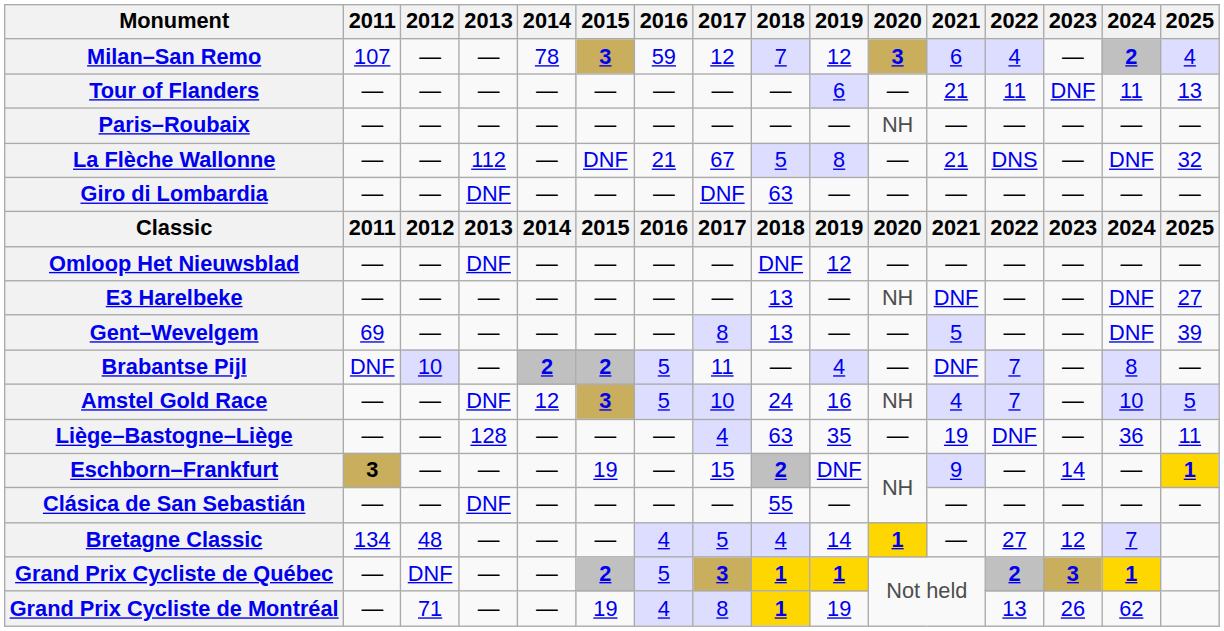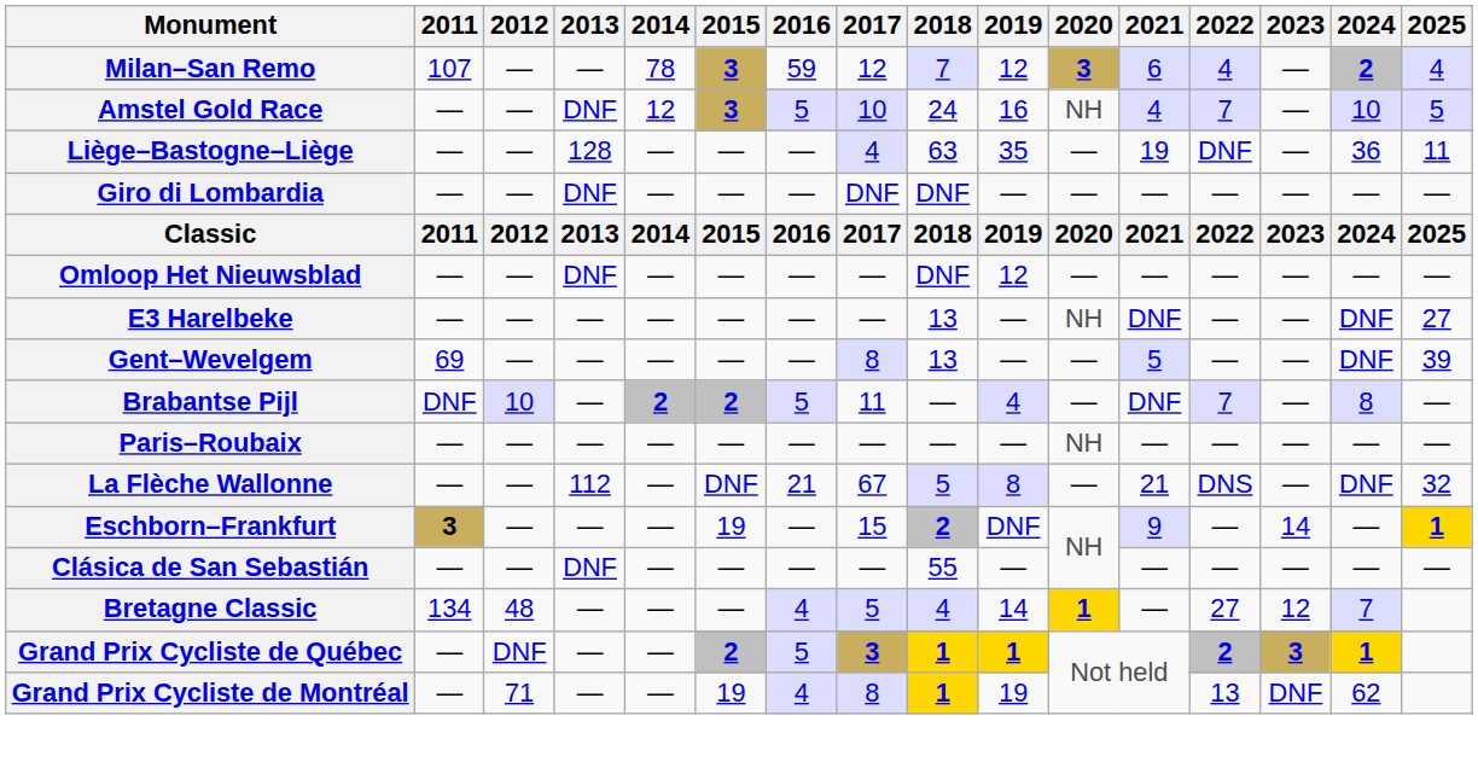 <table class="wikitable plainrowheaders">
 <tr>
 <th>Monument</th>
 <th scope="col">2011</th>
 <th scope="col">2012</th>
 <th scope="col">2013</th>
 <th scope="col">2014</th>
 <th scope="col">2015</th>
 <th scope="col">2016</th>
 <th scope="col">2017</th>
 <th scope="col">2018</th>
 <th scope="col">2019</th>
 <th scope="col">2020</th>
 <th scope="col">2021</th>
 <th scope="col">2022</th>
 <th scope="col">2023</th>
 <th scope="col">2024</th>
 <th scope="col">2025</th>
 </tr>
 <tr style="text-align:center;">
 <th scope="row"><a href='#'>Milan–San Remo</a></th>
 <td><a href='#'>107</a></td>
 <td>—</td>
 <td>—</td>
 <td><a href='#'>78</a></td>
 <td style="background:#C9AE5D;"><a href='#'><strong>3</strong></a></td>
 <td><a href='#'>59</a></td>
 <td><a href='#'>12</a></td>
 <td style="background:#ddf;"><a href='#'>7</a></td>
 <td><a href='#'>12</a></td>
 <td style="background:#C9AE5D;"><a href='#'><strong>3</strong></a></td>
 <td style="background:#ddf;"><a href='#'>6</a></td>
 <td style="background:#ddf;"><a href='#'>4</a></td>
 <td>—</td>
 <td style="background:silver ;"><a href='#'><strong>2</strong></a></td>
 <td style="background:#ddf;"><a href='#'>4</a></td>
 </tr>
 <tr style="text-align:center;">
-<th scope="row"><a href='#'>Tour of Flanders</a></th>
+<th scope="row"><a href='#'>Amstel Gold Race</a></th>
+<td>—</td>
+<td>—</td>
+<td><a href='#'>DNF</a></td>
+<td><a href='#'>12</a></td>
+<td style="background:#C9AE5D;"><a href='#'><strong>3</strong></a></td>
+<td style="background:#ddf;"><a href='#'>5</a></td>
+<td style="background:#ddf;"><a href='#'>10</a></td>
+<td><a href='#'>24</a></td>
+<td><a href='#'>16</a></td>
+<td style="color:#4d4d4d;">NH</td>
+<td style="background:#ddf;"><a href='#'>4</a></td>
+<td style="background:#ddf;"><a href='#'>7</a></td>
+<td>—</td>
+<td style="background:#ddf;"><a href='#'>10</a></td>
+<td style="background:#ddf;"><a href='#'>5</a></td>
+</tr>
+<tr style="text-align:center;">
+<th scope="row"><a href='#'>Liège–Bastogne–Liège</a></th>
+<td>—</td>
+<td>—</td>
+<td><a href='#'>128</a></td>
 <td>—</td>
 <td>—</td>
 <td>—</td>
+<td style="background:#ddf;"><a href='#'>4</a></td>
+<td><a href='#'>63</a></td>
+<td><a href='#'>35</a></td>
 <td>—</td>
+<td><a href='#'>19</a></td>
+<td><a href='#'>DNF</a></td>
 <td>—</td>
-<td>—</td>
-<td>—</td>
-<td>—</td>
-<td style="background:#ddf;"><a href='#'>6</a></td>
-<td>—</td>
-<td><a href='#'>21</a></td>
+<td><a href='#'>36</a></td>
 <td><a href='#'>11</a></td>
-<td><a href='#'>DNF</a></td>
-<td><a href='#'>11</a></td>
-<td><a href='#'>13</a></td>
-</tr>
-<tr style="text-align:center;">
-<th scope="row"><a href='#'>Paris–Roubaix</a></th>
-<td>—</td>
-<td>—</td>
-<td>—</td>
-<td>—</td>
-<td>—</td>
-<td>—</td>
-<td>—</td>
-<td>—</td>
-<td>—</td>
-<td style="color:#4d4d4d;">NH</td>
-<td>—</td>
-<td>—</td>
-<td>—</td>
-<td>—</td>
-<td>—</td>
-</tr>
-<tr style="text-align:center;">
-<th scope="row"><a href='#'>La Flèche Wallonne</a></th>
-<td>—</td>
-<td>—</td>
-<td><a href='#'>112</a></td>
-<td>—</td>
-<td><a href='#'>DNF</a></td>
-<td><a href='#'>21</a></td>
-<td><a href='#'>67</a></td>
-<td style="background:#ddf;"><a href='#'>5</a></td>
-<td style="background:#ddf;"><a href='#'>8</a></td>
-<td>—</td>
-<td><a href='#'>21</a></td>
-<td><a href='#'>DNS</a></td>
-<td>—</td>
-<td><a href='#'>DNF</a></td>
-<td><a href='#'>32</a></td>
 </tr>
 <tr style="text-align:center;">
 <th scope="row"><a href='#'>Giro di Lombardia</a></th>
 <td>—</td>
 <td>—</td>
 <td><a href='#'>DNF</a></td>
 <td>—</td>
 <td>—</td>
 <td>—</td>
 <td><a href='#'>DNF</a></td>
-<td><a href='#'>63</a></td>
+<td><a href='#'>DNF</a></td>
 <td>—</td>
 <td>—</td>
 <td>—</td>
 <td>—</td>
 <td>—</td>
 <td>—</td>
 <td>—</td>
 </tr>
 <tr>
 <th>Classic</th>
 <th scope="col">2011</th>
 <th scope="col">2012</th>
 <th scope="col">2013</th>
 <th scope="col">2014</th>
 <th scope="col">2015</th>
 <th scope="col">2016</th>
 <th scope="col">2017</th>
 <th scope="col">2018</th>
 <th scope="col">2019</th>
 <th scope="col">2020</th>
 <th scope="col">2021</th>
 <th scope="col">2022</th>
 <th scope="col">2023</th>
 <th scope="col">2024</th>
 <th scope="col">2025</th>
 </tr>
 <tr style="text-align:center;">
 <th scope="row"><a href='#'>Omloop Het Nieuwsblad</a></th>
 <td>—</td>
 <td>—</td>
 <td><a href='#'>DNF</a></td>
 <td>—</td>
 <td>—</td>
 <td>—</td>
 <td>—</td>
 <td><a href='#'>DNF</a></td>
 <td><a href='#'>12</a></td>
 <td>—</td>
 <td>—</td>
 <td>—</td>
 <td>—</td>
 <td>—</td>
 <td>—</td>
 </tr>
 <tr style="text-align:center;">
 <th scope="row"><a href='#'>E3 Harelbeke</a></th>
 <td>—</td>
 <td>—</td>
 <td>—</td>
 <td>—</td>
 <td>—</td>
 <td>—</td>
 <td>—</td>
 <td><a href='#'>13</a></td>
 <td>—</td>
 <td style="color:#4d4d4d;">NH</td>
 <td><a href='#'>DNF</a></td>
 <td>—</td>
 <td>—</td>
 <td><a href='#'>DNF</a></td>
 <td><a href='#'>27</a></td>
 </tr>
 <tr style="text-align:center;">
 <th scope="row"><a href='#'>Gent–Wevelgem</a></th>
 <td><a href='#'>69</a></td>
 <td>—</td>
 <td>—</td>
 <td>—</td>
 <td>—</td>
 <td>—</td>
 <td style="background:#ddf;"><a href='#'>8</a></td>
 <td><a href='#'>13</a></td>
 <td>—</td>
 <td>—</td>
 <td style="background:#ddf;"><a href='#'>5</a></td>
 <td>—</td>
 <td>—</td>
 <td><a href='#'>DNF</a></td>
 <td><a href='#'>39</a></td>
 </tr>
 <tr style="text-align:center;">
 <th scope="row"><a href='#'>Brabantse Pijl</a></th>
 <td><a href='#'>DNF</a></td>
 <td style="background:#ddf;"><a href='#'>10</a></td>
 <td>—</td>
 <td style="background:silver;"><a href='#'><strong>2</strong></a></td>
 <td style="background:silver;"><a href='#'><strong>2</strong></a></td>
 <td style="background:#ddf;"><a href='#'>5</a></td>
 <td><a href='#'>11</a></td>
 <td>—</td>
 <td style="background:#ddf;"><a href='#'>4</a></td>
 <td>—</td>
 <td><a href='#'>DNF</a></td>
 <td style="background:#ddf;"><a href='#'>7</a></td>
 <td>—</td>
 <td style="background:#ddf;"><a href='#'>8</a></td>
 <td>—</td>
 </tr>
 <tr style="text-align:center;">
-<th scope="row"><a href='#'>Amstel Gold Race</a></th>
-<td>—</td>
-<td>—</td>
-<td><a href='#'>DNF</a></td>
-<td><a href='#'>12</a></td>
-<td style="background:#C9AE5D;"><a href='#'><strong>3</strong></a></td>
-<td style="background:#ddf;"><a href='#'>5</a></td>
-<td style="background:#ddf;"><a href='#'>10</a></td>
-<td><a href='#'>24</a></td>
-<td><a href='#'>16</a></td>
-<td style="color:#4d4d4d;">NH</td>
-<td style="background:#ddf;"><a href='#'>4</a></td>
-<td style="background:#ddf;"><a href='#'>7</a></td>
-<td>—</td>
-<td style="background:#ddf;"><a href='#'>10</a></td>
-<td style="background:#ddf;"><a href='#'>5</a></td>
-</tr>
-<tr style="text-align:center;">
-<th scope="row"><a href='#'>Liège–Bastogne–Liège</a></th>
-<td>—</td>
-<td>—</td>
-<td><a href='#'>128</a></td>
+<th scope="row"><a href='#'>Paris–Roubaix</a></th>
 <td>—</td>
 <td>—</td>
 <td>—</td>
-<td style="background:#ddf;"><a href='#'>4</a></td>
-<td><a href='#'>63</a></td>
-<td><a href='#'>35</a></td>
 <td>—</td>
-<td><a href='#'>19</a></td>
+<td>—</td>
+<td>—</td>
+<td>—</td>
+<td>—</td>
+<td>—</td>
+<td style="color:#4d4d4d;">NH</td>
+<td>—</td>
+<td>—</td>
+<td>—</td>
+<td>—</td>
+<td>—</td>
+</tr>
+<tr style="text-align:center;">
+<th scope="row"><a href='#'>La Flèche Wallonne</a></th>
+<td>—</td>
+<td>—</td>
+<td><a href='#'>112</a></td>
+<td>—</td>
 <td><a href='#'>DNF</a></td>
+<td><a href='#'>21</a></td>
+<td><a href='#'>67</a></td>
+<td style="background:#ddf;"><a href='#'>5</a></td>
+<td style="background:#ddf;"><a href='#'>8</a></td>
 <td>—</td>
-<td><a href='#'>36</a></td>
-<td><a href='#'>11</a></td>
+<td><a href='#'>21</a></td>
+<td><a href='#'>DNS</a></td>
+<td>—</td>
+<td><a href='#'>DNF</a></td>
+<td><a href='#'>32</a></td>
 </tr>
 <tr style="text-align:center;">
 <th scope="row"><a href='#'>Eschborn–Frankfurt</a></th>
 <td style="background:#C9AE5D;"><strong>3</strong></td>
 <td>—</td>
 <td>—</td>
 <td>—</td>
 <td><a href='#'>19</a></td>
 <td>—</td>
 <td><a href='#'>15</a></td>
 <td style="background:silver;"><a href='#'><strong>2</strong></a></td>
 <td><a href='#'>DNF</a></td>
 <td style="color:#4d4d4d;" rowspan=2>NH</td>
 <td style="background:#ddf;"><a href='#'>9</a></td>
 <td>—</td>
 <td><a href='#'>14</a></td>
 <td>—</td>
 <td style="background:gold;"><a href='#'><strong>1</strong></a></td>
 </tr>
 <tr style="text-align:center;">
 <th scope="row"><a href='#'>Clásica de San Sebastián</a></th>
 <td>—</td>
 <td>—</td>
 <td><a href='#'>DNF</a></td>
 <td>—</td>
 <td>—</td>
 <td>—</td>
 <td>—</td>
 <td><a href='#'>55</a></td>
 <td>—</td>
 <td>—</td>
 <td>—</td>
 <td>—</td>
 <td>—</td>
 <td>—</td>
 </tr>
 <tr style="text-align:center;">
 <th scope="row"><a href='#'>Bretagne Classic</a></th>
 <td><a href='#'>134</a></td>
 <td><a href='#'>48</a></td>
 <td>—</td>
 <td>—</td>
 <td>—</td>
 <td style="background:#ddf;"><a href='#'>4</a></td>
 <td style="background:#ddf;"><a href='#'>5</a></td>
 <td style="background:#ddf;"><a href='#'>4</a></td>
 <td><a href='#'>14</a></td>
 <td style="background:gold;"><a href='#'><strong>1</strong></a></td>
 <td>—</td>
 <td><a href='#'>27</a></td>
 <td><a href='#'>12</a></td>
 <td style="background:#ddf;"><a href='#'>7</a></td>
 <td></td>
 </tr>
 <tr style="text-align:center;">
 <th scope="row"><a href='#'>Grand Prix Cycliste de Québec</a></th>
 <td>—</td>
 <td><a href='#'>DNF</a></td>
 <td>—</td>
 <td>—</td>
 <td style="background:silver ;"><a href='#'><strong>2</strong></a></td>
 <td style="background:#ddf;"><a href='#'>5</a></td>
 <td style="background:#C9AE5D;"><a href='#'><strong>3</strong></a></td>
 <td style="background:gold;"><a href='#'><strong>1</strong></a></td>
 <td style="background:gold;"><a href='#'><strong>1</strong></a></td>
 <td style="color:#4d4d4d;" colspan=2 rowspan=2>Not held</td>
 <td style="background:silver ;"><a href='#'><strong>2</strong></a></td>
 <td style="background:#C9AE5D;"><a href='#'><strong>3</strong></a></td>
 <td style="background:gold;"><a href='#'><strong>1</strong></a></td>
 <td></td>
 </tr>
 <tr style="text-align:center;">
 <th scope="row"><a href='#'>Grand Prix Cycliste de Montréal</a></th>
 <td>—</td>
 <td><a href='#'>71</a></td>
 <td>—</td>
 <td>—</td>
 <td><a href='#'>19</a></td>
 <td style="background:#ddf;"><a href='#'>4</a></td>
 <td style="background:#ddf;"><a href='#'>8</a></td>
 <td style="background:gold;"><a href='#'><strong>1</strong></a></td>
 <td><a href='#'>19</a></td>
 <td><a href='#'>13</a></td>
-<td><a href='#'>26</a></td>
+<td><a href='#'>DNF</a></td>
 <td><a href='#'>62</a></td>
 <td></td>
 </tr>
 </table>
